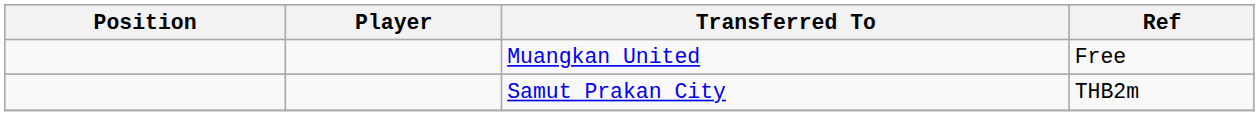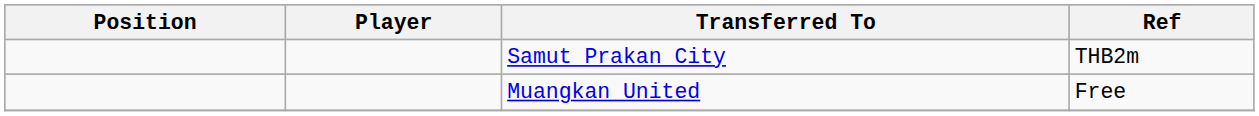 <table class="wikitable sortable" style="width:60%; text-align:center; font-size:100%; text-align:left;">
 <tr>
 <th>Position</th>
 <th>Player</th>
 <th>Transferred To</th>
 <th>Ref</th>
 </tr>
 <tr>
 <td></td>
 <td></td>
+<td> <a href='#'>Samut Prakan City</a></td>
+<td>THB2m </td>
+</tr>
+<tr>
+<td></td>
+<td></td>
 <td> <a href='#'>Muangkan United</a></td>
 <td>Free</td>
 </tr>
 <tr>
-<td></td>
-<td></td>
-<td> <a href='#'>Samut Prakan City</a></td>
-<td>THB2m </td>
-</tr>
-<tr>
 </tr>
 </table>
